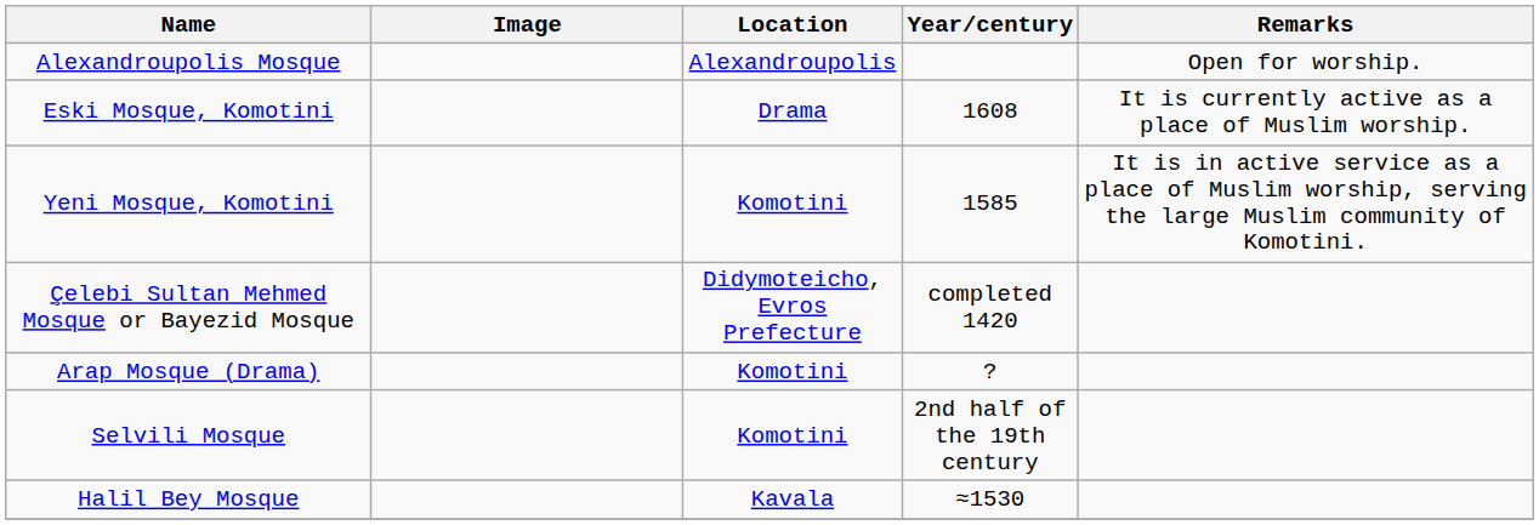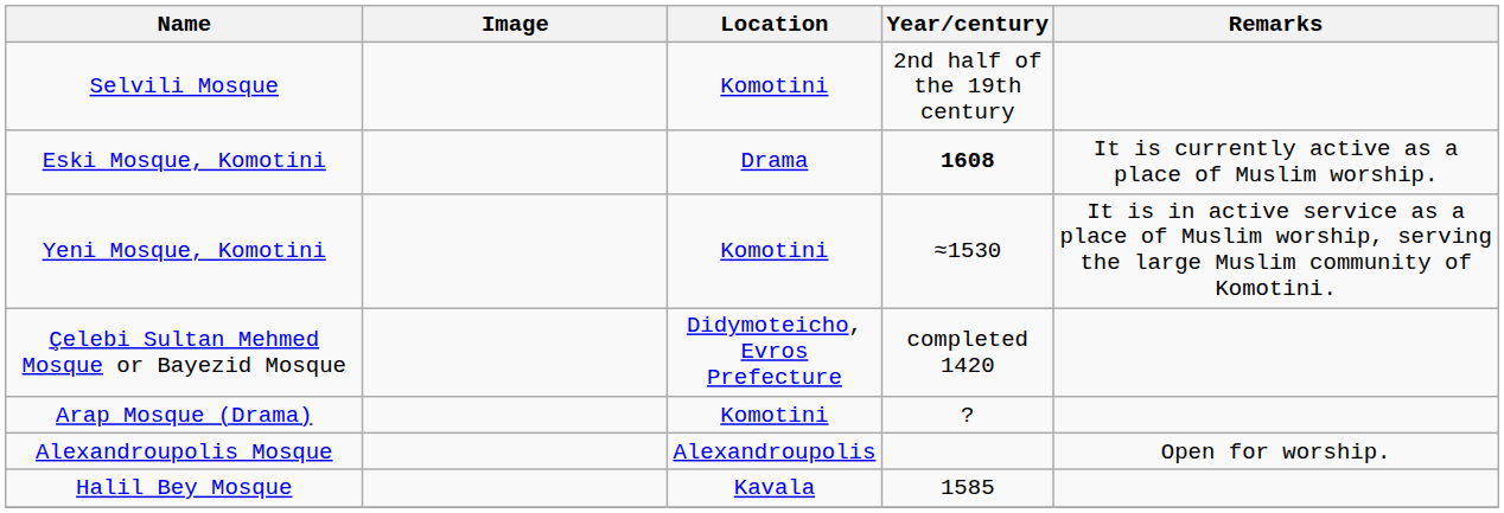 <table class="wikitable sortable" style="text-align:center">
 <tr>
 <th align=left width=200px>Name</th>
 <th align=center width=170px class=unsortable>Image</th>
 <th align=left width=100px>Location</th>
 <th align=left width=050px>Year/century</th>
 <th align=left width=250px class=unsortable>Remarks</th>
 </tr>
 <tr>
-<td><a href='#'>Alexandroupolis Mosque</a></td>
+<td><a href='#'>Selvili Mosque</a></td>
 <td></td>
-<td><a href='#'>Alexandroupolis</a></td>
+<td><a href='#'>Komotini</a></td>
+<td>2nd half of the 19th century</td>
 <td></td>
-<td>Open for worship.</td>
 </tr>
 <tr>
 <td><a href='#'>Eski Mosque, Komotini</a></td>
 <td></td>
 <td><a href='#'>Drama</a></td>
-<td>1608</td>
+<td><strong>1608</strong></td>
 <td>It is currently active as a place of Muslim worship.</td>
 </tr>
 <tr>
 <td><a href='#'>Yeni Mosque, Komotini</a></td>
 <td></td>
 <td><a href='#'>Komotini</a></td>
-<td>1585</td>
+<td>≈1530</td>
 <td>It is in active service as a place of Muslim worship, serving the large Muslim community of Komotini.</td>
 </tr>
 <tr>
 <td><a href='#'>Çelebi Sultan Mehmed Mosque</a> or Bayezid Mosque</td>
 <td></td>
 <td><a href='#'>Didymoteicho</a>, <a href='#'>Evros Prefecture</a></td>
 <td>completed 1420</td>
 <td></td>
 </tr>
 <tr>
 <td><a href='#'>Arap Mosque (Drama)</a></td>
 <td></td>
 <td><a href='#'>Komotini</a></td>
 <td>?</td>
 <td></td>
 </tr>
 <tr>
-<td><a href='#'>Selvili Mosque</a></td>
+<td><a href='#'>Alexandroupolis Mosque</a></td>
 <td></td>
-<td><a href='#'>Komotini</a></td>
-<td>2nd half of the 19th century</td>
+<td><a href='#'>Alexandroupolis</a></td>
 <td></td>
+<td>Open for worship.</td>
 </tr>
 <tr>
 <td><a href='#'>Halil Bey Mosque</a></td>
 <td></td>
 <td><a href='#'>Kavala</a></td>
-<td>≈1530</td>
+<td>1585</td>
 <td></td>
 </tr>
 <tr>
 </tr>
 </table>
